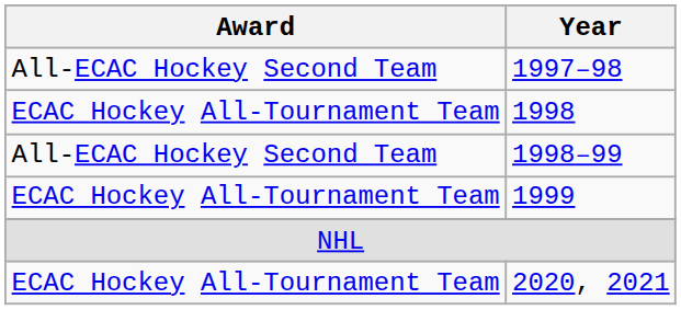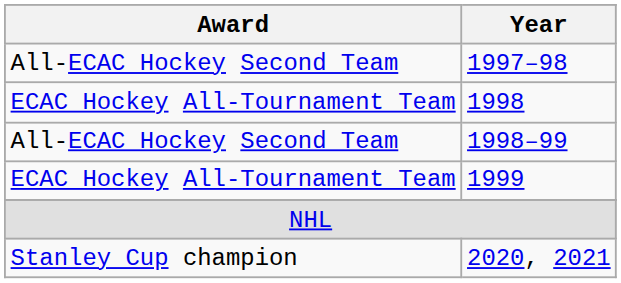 <table class="wikitable">
 <tr>
 <th>Award</th>
 <th>Year</th>
 </tr>
 <tr>
 <td>All-<a href='#'>ECAC Hockey</a> <a href='#'>Second Team</a></td>
 <td><a href='#'>1997–98</a></td>
 </tr>
 <tr>
 <td><a href='#'>ECAC Hockey</a> <a href='#'>All-Tournament Team</a></td>
 <td><a href='#'>1998</a></td>
 </tr>
 <tr>
 <td>All-<a href='#'>ECAC Hockey</a> <a href='#'>Second Team</a></td>
 <td><a href='#'>1998–99</a></td>
 </tr>
 <tr>
 <td><a href='#'>ECAC Hockey</a> <a href='#'>All-Tournament Team</a></td>
 <td><a href='#'>1999</a></td>
 </tr>
 <tr>
 </tr>
 <tr ALIGN="center" bgcolor="#e0e0e0">
 <td colspan="3"><a href='#'>NHL</a></td>
 </tr>
 <tr>
-<td><a href='#'>ECAC Hockey</a> <a href='#'>All-Tournament Team</a></td>
+<td><a href='#'>Stanley Cup</a> champion</td>
 <td><a href='#'>2020</a>, <a href='#'>2021</a></td>
 </tr>
 </table>
